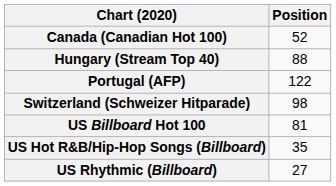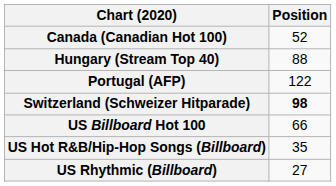 <table class="wikitable sortable plainrowheaders" style="text-align:center">
 <tr>
 <th scope="col">Chart (2020)</th>
 <th scope="col">Position</th>
 </tr>
 <tr>
 <th scope="row">Canada (Canadian Hot 100)</th>
 <td>52</td>
 </tr>
 <tr>
 <th scope="row">Hungary (Stream Top 40)</th>
 <td>88</td>
 </tr>
 <tr>
 <th scope="row">Portugal (AFP)</th>
 <td>122</td>
 </tr>
 <tr>
 <th scope="row">Switzerland (Schweizer Hitparade)</th>
-<td>98</td>
+<td><strong>98</strong></td>
 </tr>
 <tr>
 <th scope="row">US <em>Billboard</em> Hot 100</th>
-<td>81</td>
+<td>66</td>
 </tr>
 <tr>
 <th scope="row">US Hot R&B/Hip-Hop Songs (<em>Billboard</em>)</th>
 <td>35</td>
 </tr>
 <tr>
 <th scope="row">US Rhythmic (<em>Billboard</em>)</th>
 <td>27</td>
 </tr>
 </table>
